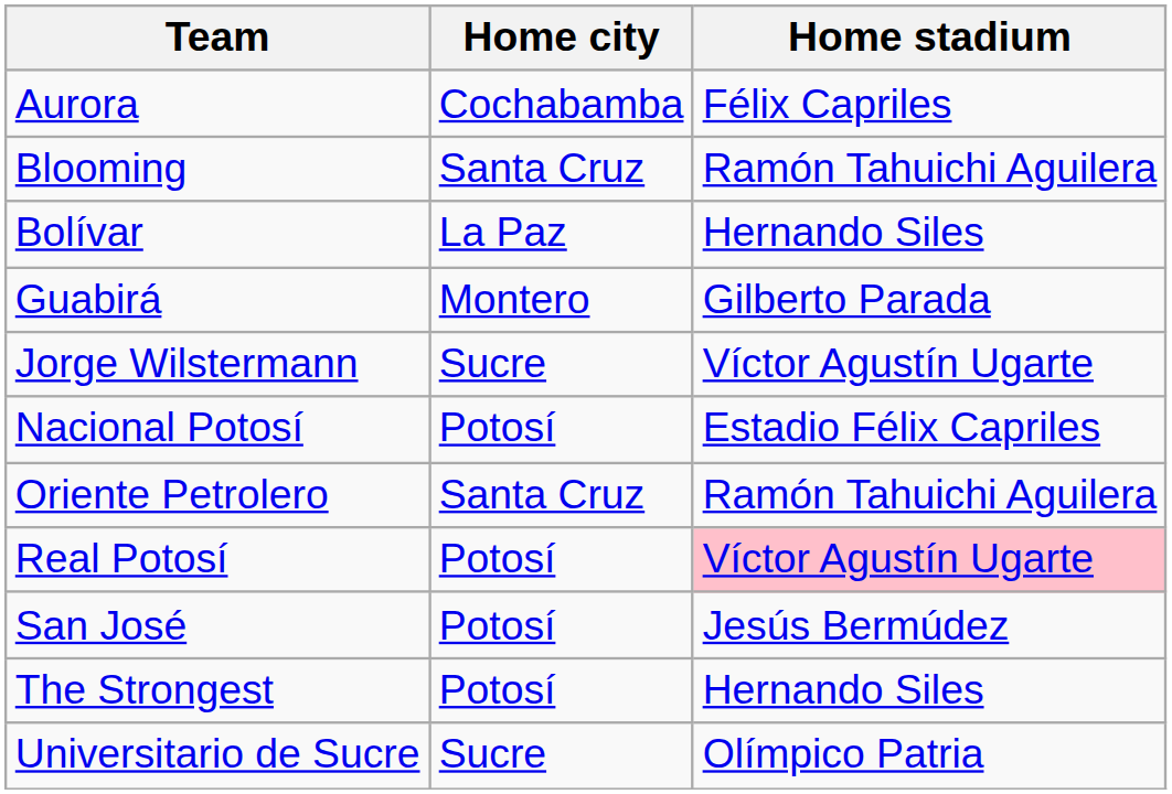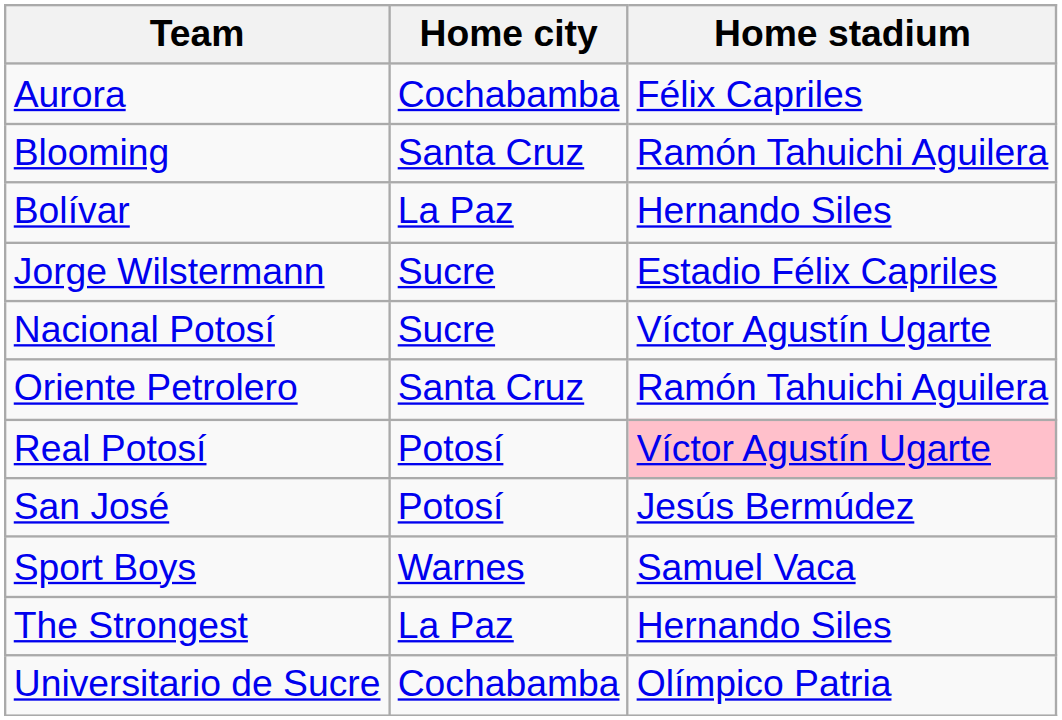 <table class="wikitable sortable">
 <tr>
 <th>Team</th>
 <th>Home city</th>
 <th>Home stadium</th>
 </tr>
 <tr>
 <td><a href='#'>Aurora</a></td>
 <td><a href='#'>Cochabamba</a></td>
 <td><a href='#'>Félix Capriles</a></td>
 </tr>
 <tr>
 <td><a href='#'>Blooming</a></td>
 <td><a href='#'>Santa Cruz</a></td>
 <td><a href='#'>Ramón Tahuichi Aguilera</a></td>
 </tr>
 <tr>
 <td><a href='#'>Bolívar</a></td>
 <td><a href='#'>La Paz</a></td>
 <td><a href='#'>Hernando Siles</a></td>
 </tr>
 <tr>
-<td><a href='#'>Guabirá</a></td>
-<td><a href='#'>Montero</a></td>
-<td><a href='#'>Gilberto Parada</a></td>
-</tr>
-<tr>
 <td><a href='#'>Jorge Wilstermann</a></td>
 <td><a href='#'>Sucre</a></td>
-<td><a href='#'>Víctor Agustín Ugarte</a></td>
+<td><a href='#'>Estadio Félix Capriles</a></td>
 </tr>
 <tr>
 <td><a href='#'>Nacional Potosí</a></td>
-<td><a href='#'>Potosí</a></td>
-<td><a href='#'>Estadio Félix Capriles</a></td>
+<td><a href='#'>Sucre</a></td>
+<td><a href='#'>Víctor Agustín Ugarte</a></td>
 </tr>
 <tr>
 <td><a href='#'>Oriente Petrolero</a></td>
 <td><a href='#'>Santa Cruz</a></td>
 <td><a href='#'>Ramón Tahuichi Aguilera</a></td>
 </tr>
 <tr>
 <td><a href='#'>Real Potosí</a></td>
 <td><a href='#'>Potosí</a></td>
 <td style="background: pink;"><a href='#'>Víctor Agustín Ugarte</a></td>
 </tr>
 <tr>
 <td><a href='#'>San José</a></td>
 <td><a href='#'>Potosí</a></td>
 <td><a href='#'>Jesús Bermúdez</a></td>
 </tr>
 <tr>
+<td><a href='#'>Sport Boys</a></td>
+<td><a href='#'>Warnes</a></td>
+<td><a href='#'>Samuel Vaca</a></td>
+</tr>
+<tr>
 <td><a href='#'>The Strongest</a></td>
-<td><a href='#'>Potosí</a></td>
+<td><a href='#'>La Paz</a></td>
 <td><a href='#'>Hernando Siles</a></td>
 </tr>
 <tr>
 <td><a href='#'>Universitario de Sucre</a></td>
-<td><a href='#'>Sucre</a></td>
+<td><a href='#'>Cochabamba</a></td>
 <td><a href='#'>Olímpico Patria</a></td>
 </tr>
 <tr>
 </tr>
 </table>
